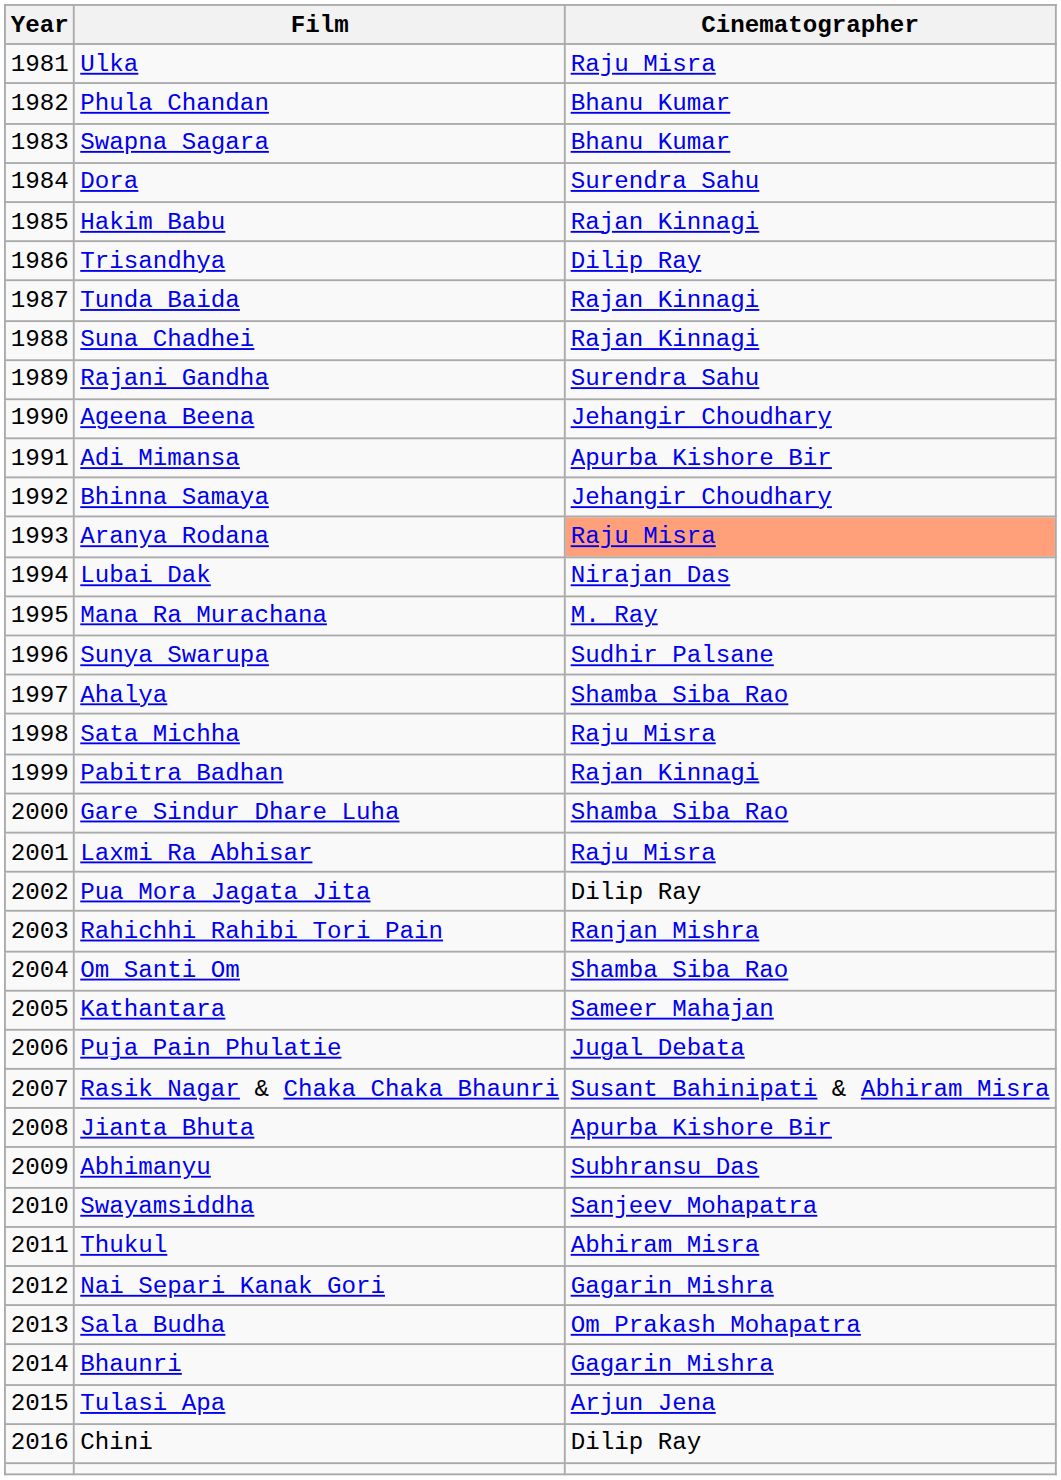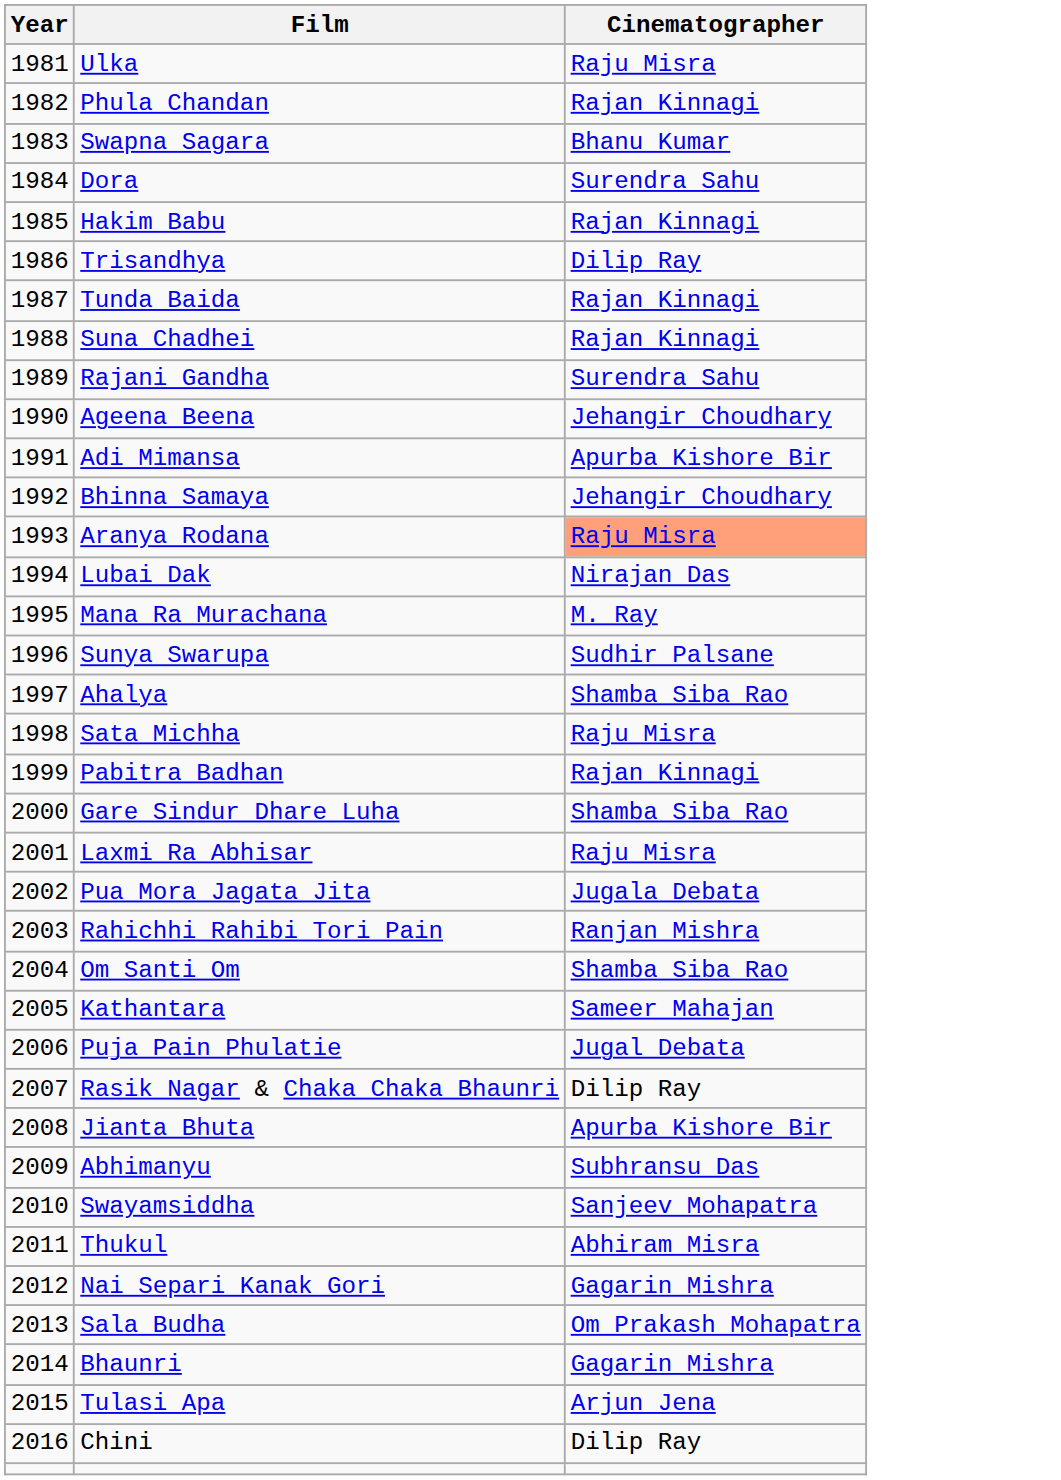 <table class="wikitable sortable">
 <tr>
 <th>Year</th>
 <th>Film</th>
 <th>Cinematographer</th>
 </tr>
 <tr>
 <td>1981</td>
 <td><a href='#'>Ulka</a></td>
 <td><a href='#'>Raju Misra</a></td>
 </tr>
 <tr>
 <td>1982</td>
 <td><a href='#'>Phula Chandan</a></td>
-<td><a href='#'>Bhanu Kumar</a></td>
+<td><a href='#'>Rajan Kinnagi</a></td>
 </tr>
 <tr>
 <td>1983</td>
 <td><a href='#'>Swapna Sagara</a></td>
 <td><a href='#'>Bhanu Kumar</a></td>
 </tr>
 <tr>
 <td>1984</td>
 <td><a href='#'>Dora</a></td>
 <td><a href='#'>Surendra Sahu</a></td>
 </tr>
 <tr>
 <td>1985</td>
 <td><a href='#'>Hakim Babu</a></td>
 <td><a href='#'>Rajan Kinnagi</a></td>
 </tr>
 <tr>
 <td>1986</td>
 <td><a href='#'>Trisandhya</a></td>
 <td><a href='#'>Dilip Ray</a></td>
 </tr>
 <tr>
 <td>1987</td>
 <td><a href='#'>Tunda Baida</a></td>
 <td><a href='#'>Rajan Kinnagi</a></td>
 </tr>
 <tr>
 <td>1988</td>
 <td><a href='#'>Suna Chadhei</a></td>
 <td><a href='#'>Rajan Kinnagi</a></td>
 </tr>
 <tr>
 <td>1989</td>
 <td><a href='#'>Rajani Gandha</a></td>
 <td><a href='#'>Surendra Sahu</a></td>
 </tr>
 <tr>
 <td>1990</td>
 <td><a href='#'>Ageena Beena</a></td>
 <td><a href='#'>Jehangir Choudhary</a></td>
 </tr>
 <tr>
 <td>1991</td>
 <td><a href='#'>Adi Mimansa</a></td>
 <td><a href='#'>Apurba Kishore Bir</a></td>
 </tr>
 <tr>
 <td>1992</td>
 <td><a href='#'>Bhinna Samaya</a></td>
 <td><a href='#'>Jehangir Choudhary</a></td>
 </tr>
 <tr>
 <td>1993</td>
 <td><a href='#'>Aranya Rodana</a></td>
 <td style="background: lightsalmon;"><a href='#'>Raju Misra</a></td>
 </tr>
 <tr>
 <td>1994</td>
 <td><a href='#'>Lubai Dak</a></td>
 <td><a href='#'>Nirajan Das</a></td>
 </tr>
 <tr>
 <td>1995</td>
 <td><a href='#'>Mana Ra Murachana</a></td>
 <td><a href='#'>M. Ray</a></td>
 </tr>
 <tr>
 <td>1996</td>
 <td><a href='#'>Sunya Swarupa</a></td>
 <td><a href='#'>Sudhir Palsane</a></td>
 </tr>
 <tr>
 <td>1997</td>
 <td><a href='#'>Ahalya</a></td>
 <td><a href='#'>Shamba Siba Rao</a></td>
 </tr>
 <tr>
 <td>1998</td>
 <td><a href='#'>Sata Michha</a></td>
 <td><a href='#'>Raju Misra</a></td>
 </tr>
 <tr>
 <td>1999</td>
 <td><a href='#'>Pabitra Badhan</a></td>
 <td><a href='#'>Rajan Kinnagi</a></td>
 </tr>
 <tr>
 <td>2000</td>
 <td><a href='#'>Gare Sindur Dhare Luha</a></td>
 <td><a href='#'>Shamba Siba Rao</a></td>
 </tr>
 <tr>
 <td>2001</td>
 <td><a href='#'>Laxmi Ra Abhisar</a></td>
 <td><a href='#'>Raju Misra</a></td>
 </tr>
 <tr>
 <td>2002</td>
 <td><a href='#'>Pua Mora Jagata Jita</a></td>
-<td>Dilip Ray</td>
+<td><a href='#'>Jugala Debata</a></td>
 </tr>
 <tr>
 <td>2003</td>
 <td><a href='#'>Rahichhi Rahibi Tori Pain</a></td>
 <td><a href='#'>Ranjan Mishra</a></td>
 </tr>
 <tr>
 <td>2004</td>
 <td><a href='#'>Om Santi Om</a></td>
 <td><a href='#'>Shamba Siba Rao</a></td>
 </tr>
 <tr>
 <td>2005</td>
 <td><a href='#'>Kathantara</a></td>
 <td><a href='#'>Sameer Mahajan</a></td>
 </tr>
 <tr>
 <td>2006</td>
 <td><a href='#'>Puja Pain Phulatie</a></td>
 <td><a href='#'>Jugal Debata</a></td>
 </tr>
 <tr>
 <td>2007</td>
 <td><a href='#'>Rasik Nagar</a> & <a href='#'>Chaka Chaka Bhaunri</a></td>
-<td><a href='#'>Susant Bahinipati</a> & <a href='#'>Abhiram Misra</a></td>
+<td>Dilip Ray</td>
 </tr>
 <tr>
 <td>2008</td>
 <td><a href='#'>Jianta Bhuta</a></td>
 <td><a href='#'>Apurba Kishore Bir</a></td>
 </tr>
 <tr>
 <td>2009</td>
 <td><a href='#'>Abhimanyu</a></td>
 <td><a href='#'>Subhransu Das</a></td>
 </tr>
 <tr>
 <td>2010</td>
 <td><a href='#'>Swayamsiddha</a></td>
 <td><a href='#'>Sanjeev Mohapatra</a></td>
 </tr>
 <tr>
 <td>2011</td>
 <td><a href='#'>Thukul</a></td>
 <td><a href='#'>Abhiram Misra</a></td>
 </tr>
 <tr>
 <td>2012</td>
 <td><a href='#'>Nai Separi Kanak Gori</a></td>
 <td><a href='#'>Gagarin Mishra</a></td>
 </tr>
 <tr>
 <td>2013</td>
 <td><a href='#'>Sala Budha</a></td>
 <td><a href='#'>Om Prakash Mohapatra</a></td>
 </tr>
 <tr>
 <td>2014</td>
 <td><a href='#'>Bhaunri</a></td>
 <td><a href='#'>Gagarin Mishra</a></td>
 </tr>
 <tr>
 <td>2015</td>
 <td><a href='#'>Tulasi Apa</a></td>
 <td><a href='#'>Arjun Jena</a></td>
 </tr>
 <tr>
 <td>2016</td>
 <td>Chini</td>
 <td>Dilip Ray</td>
 </tr>
 <tr>
 <td></td>
 <td></td>
 <td></td>
 </tr>
 </table>
